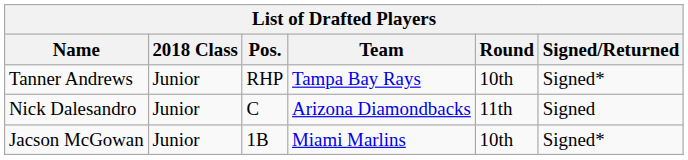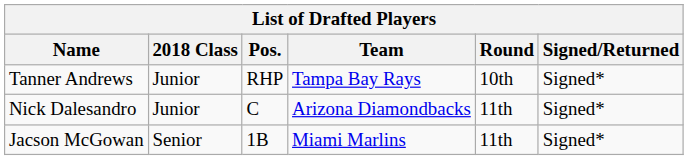 <table class="wikitable collapsible">
 <tr>
 <th colspan="7">List of Drafted Players</th>
 </tr>
 <tr>
 <th>Name</th>
 <th>2018 Class</th>
 <th>Pos.</th>
 <th>Team</th>
 <th>Round</th>
 <th>Signed/Returned</th>
 </tr>
 <tr>
 <td>Tanner Andrews</td>
 <td>Junior</td>
 <td>RHP</td>
 <td><a href='#'>Tampa Bay Rays</a></td>
 <td>10th</td>
 <td>Signed*</td>
 </tr>
 <tr>
 <td>Nick Dalesandro</td>
 <td>Junior</td>
 <td>C</td>
 <td><a href='#'>Arizona Diamondbacks</a></td>
 <td>11th</td>
-<td>Signed</td>
+<td>Signed*</td>
 </tr>
 <tr>
 <td>Jacson McGowan</td>
-<td>Junior</td>
+<td>Senior</td>
 <td>1B</td>
 <td><a href='#'>Miami Marlins</a></td>
-<td>10th</td>
+<td>11th</td>
 <td>Signed*</td>
 </tr>
 </table>
